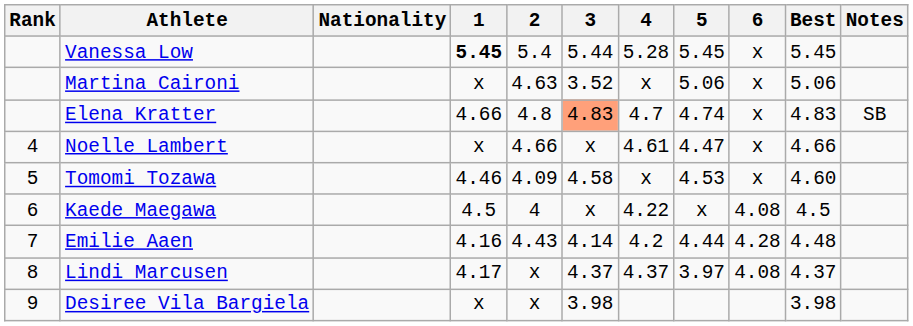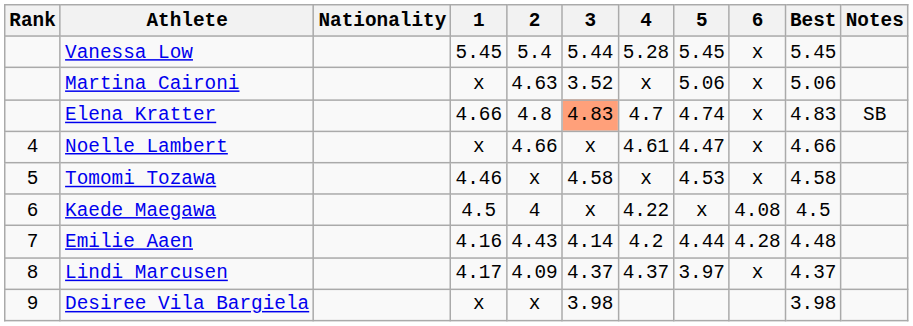 <table class="wikitable sortable" style="text-align:center">
 <tr>
 <th>Rank</th>
 <th>Athlete</th>
 <th>Nationality</th>
 <th>1</th>
 <th>2</th>
 <th>3</th>
 <th>4</th>
 <th>5</th>
 <th>6</th>
 <th>Best</th>
 <th>Notes</th>
 </tr>
 <tr>
 <td></td>
 <td align=left><a href='#'>Vanessa Low</a></td>
 <td align=left></td>
-<td><strong>5.45</strong></td>
+<td>5.45</td>
 <td>5.4</td>
 <td>5.44</td>
 <td>5.28</td>
 <td>5.45</td>
 <td>x</td>
 <td>5.45</td>
 <td></td>
 </tr>
 <tr>
 <td></td>
 <td align=left><a href='#'>Martina Caironi</a></td>
 <td align=left></td>
 <td>x</td>
 <td>4.63</td>
 <td>3.52</td>
 <td>x</td>
 <td>5.06</td>
 <td>x</td>
 <td>5.06</td>
 <td></td>
 </tr>
 <tr>
 <td></td>
 <td align=left><a href='#'>Elena Kratter</a></td>
 <td align=left></td>
 <td>4.66</td>
 <td>4.8</td>
 <td style="background: lightsalmon;">4.83</td>
 <td>4.7</td>
 <td>4.74</td>
 <td>x</td>
 <td>4.83</td>
 <td>SB</td>
 </tr>
 <tr>
 <td>4</td>
 <td align=left><a href='#'>Noelle Lambert</a></td>
 <td align=left></td>
 <td>x</td>
 <td>4.66</td>
 <td>x</td>
 <td>4.61</td>
 <td>4.47</td>
 <td>x</td>
 <td>4.66</td>
 <td></td>
 </tr>
 <tr>
 <td>5</td>
 <td align=left><a href='#'>Tomomi Tozawa</a></td>
 <td align=left></td>
 <td>4.46</td>
-<td>4.09</td>
+<td>x</td>
 <td>4.58</td>
 <td>x</td>
 <td>4.53</td>
 <td>x</td>
-<td>4.60</td>
+<td>4.58</td>
 <td></td>
 </tr>
 <tr>
 <td>6</td>
 <td align=left><a href='#'>Kaede Maegawa</a></td>
 <td align=left></td>
 <td>4.5</td>
 <td>4</td>
 <td>x</td>
 <td>4.22</td>
 <td>x</td>
 <td>4.08</td>
 <td>4.5</td>
 <td></td>
 </tr>
 <tr>
 <td>7</td>
 <td align=left><a href='#'>Emilie Aaen</a></td>
 <td align=left></td>
 <td>4.16</td>
 <td>4.43</td>
 <td>4.14</td>
 <td>4.2</td>
 <td>4.44</td>
 <td>4.28</td>
 <td>4.48</td>
 <td></td>
 </tr>
 <tr>
 <td>8</td>
 <td align=left><a href='#'>Lindi Marcusen</a></td>
 <td align=left></td>
 <td>4.17</td>
-<td>x</td>
+<td>4.09</td>
 <td>4.37</td>
 <td>4.37</td>
 <td>3.97</td>
-<td>4.08</td>
+<td>x</td>
 <td>4.37</td>
 <td></td>
 </tr>
 <tr>
 <td>9</td>
 <td align=left><a href='#'>Desiree Vila Bargiela</a></td>
 <td align=left></td>
 <td>x</td>
 <td>x</td>
 <td>3.98</td>
 <td></td>
 <td></td>
 <td></td>
 <td>3.98</td>
 <td></td>
 </tr>
 </table>
